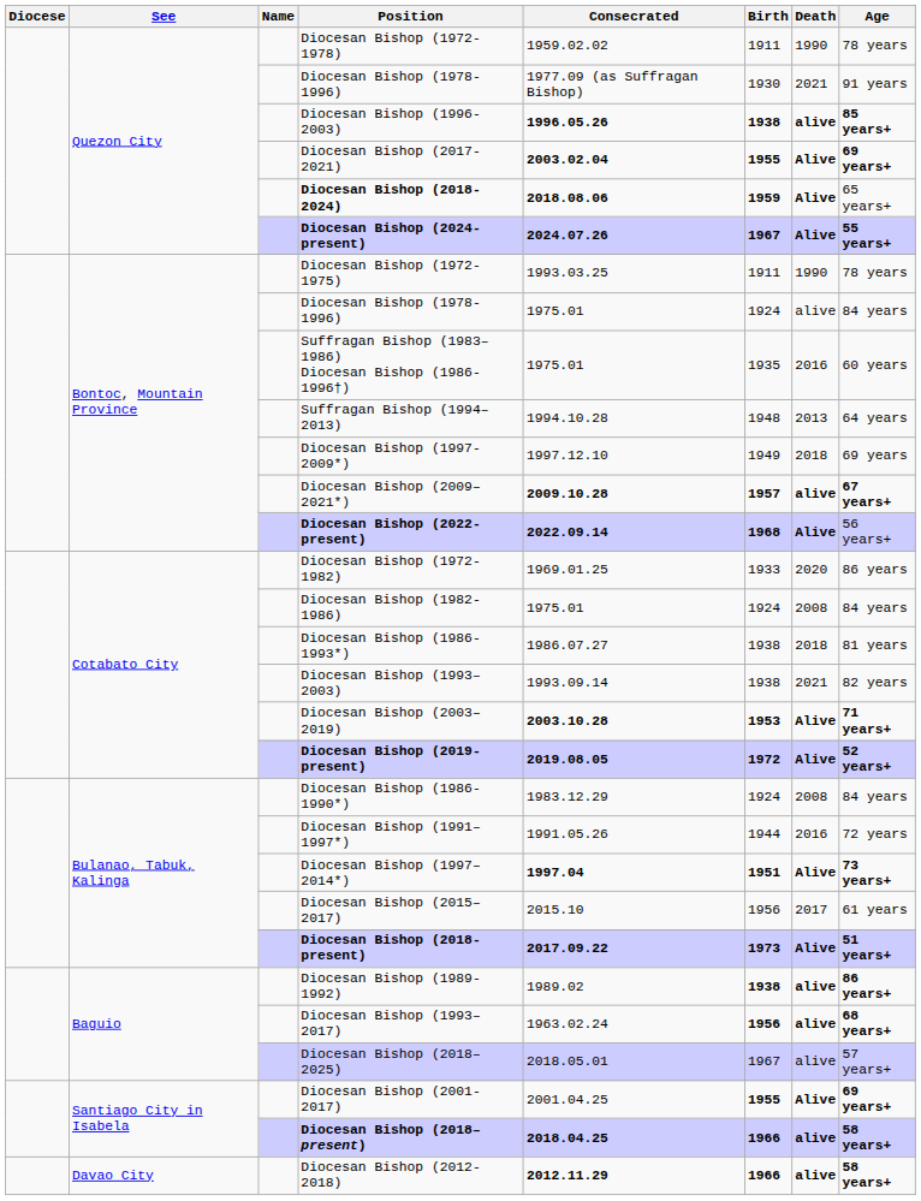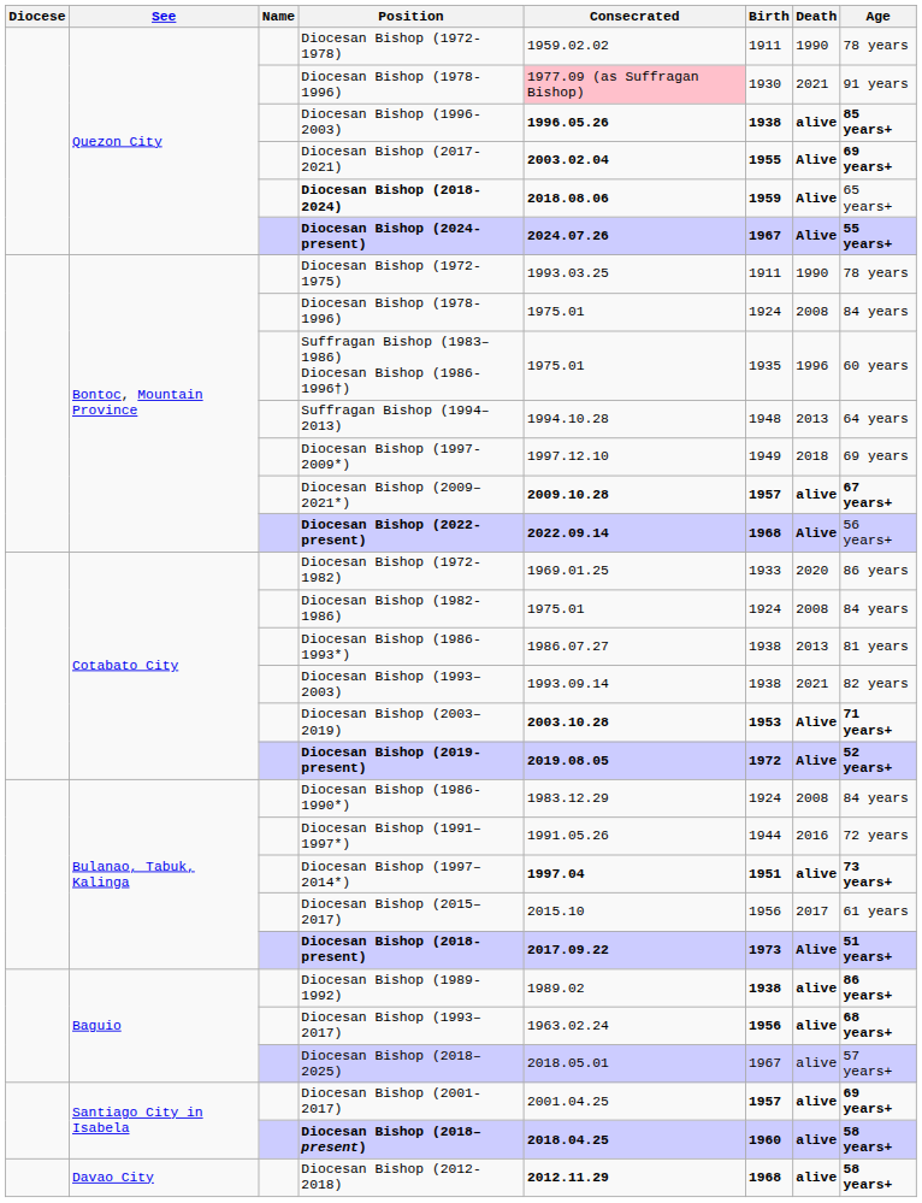 <table class="wikitable sortable">
 <tr>
 <th>Diocese</th>
 <th><a href='#'>See</a></th>
 <th><strong>Name</strong></th>
 <th><strong>Position</strong></th>
 <th>Consecrated</th>
 <th><strong>Birth</strong></th>
 <th><strong>Death</strong></th>
 <th><strong>Age</strong></th>
 </tr>
 <tr>
 <td rowspan="6"></td>
 <td rowspan="6"><a href='#'>Quezon City</a></td>
 <td></td>
 <td>Diocesan Bishop (1972-1978)</td>
 <td>1959.02.02</td>
 <td>1911</td>
 <td>1990</td>
 <td>78 years</td>
 </tr>
 <tr>
 <td></td>
 <td>Diocesan Bishop (1978-1996)</td>
-<td>1977.09 (as Suffragan Bishop)</td>
+<td style="background: pink;">1977.09 (as Suffragan Bishop)</td>
 <td>1930</td>
 <td>2021</td>
 <td>91 years</td>
 </tr>
 <tr>
 <td><strong></strong></td>
 <td>Diocesan Bishop (1996-2003)</td>
 <td><strong>1996.05.26</strong></td>
 <td><strong>1938</strong></td>
 <td><strong>alive</strong></td>
 <td><strong>85 years+</strong></td>
 </tr>
 <tr>
 <td><strong></strong></td>
 <td>Diocesan Bishop (2017-2021)</td>
 <td><strong>2003.02.04</strong></td>
 <td><strong>1955</strong></td>
 <td><strong>Alive</strong></td>
 <td><strong>69 years+</strong></td>
 </tr>
 <tr>
 <td><strong></strong></td>
 <td><strong>Diocesan Bishop (2018-2024)</strong></td>
 <td><strong>2018.08.06</strong></td>
 <td><strong>1959</strong></td>
 <td><strong>Alive</strong></td>
 <td>65 years+</td>
 </tr>
 <tr bgcolor="#ccf" |>
 <td><strong></strong></td>
 <td><strong>Diocesan Bishop (2024-present)</strong></td>
 <td><strong>2024.07.26</strong></td>
 <td><strong>1967</strong></td>
 <td><strong>Alive</strong></td>
 <td><strong>55 years+</strong></td>
 </tr>
 <tr>
 <td rowspan="7"></td>
 <td rowspan="7"><a href='#'>Bontoc</a>, <a href='#'>Mountain Province</a></td>
 <td></td>
 <td>Diocesan Bishop (1972-1975)</td>
 <td>1993.03.25</td>
 <td>1911</td>
 <td>1990</td>
 <td>78 years</td>
 </tr>
 <tr>
 <td></td>
 <td>Diocesan Bishop (1978-1996)</td>
 <td>1975.01</td>
 <td>1924</td>
-<td>alive</td>
+<td>2008</td>
 <td>84 years</td>
 </tr>
 <tr>
 <td></td>
 <td>Suffragan Bishop (1983–1986)<br>Diocesan Bishop (1986-1996†)</td>
 <td>1975.01</td>
 <td>1935</td>
-<td>2016</td>
+<td>1996</td>
 <td>60 years</td>
 </tr>
 <tr>
 <td></td>
 <td>Suffragan Bishop (1994–2013)</td>
 <td>1994.10.28</td>
 <td>1948</td>
 <td>2013</td>
 <td>64 years</td>
 </tr>
 <tr>
 <td></td>
 <td>Diocesan Bishop (1997-2009*)</td>
 <td>1997.12.10</td>
 <td>1949</td>
 <td>2018</td>
 <td>69 years</td>
 </tr>
 <tr>
 <td><strong></strong></td>
 <td>Diocesan Bishop (2009–2021*)</td>
 <td><strong>2009.10.28</strong></td>
 <td><strong>1957</strong></td>
 <td><strong>alive</strong></td>
 <td><strong>67 years+</strong></td>
 </tr>
 <tr bgcolor="#ccf" |>
 <td><strong></strong></td>
 <td><strong>Diocesan Bishop (2022-present)</strong></td>
 <td><strong>2022.09.14</strong></td>
 <td><strong>1968</strong></td>
 <td><strong>Alive</strong></td>
 <td>56 years+</td>
 </tr>
 <tr>
 <td rowspan="6"></td>
 <td rowspan="6"><a href='#'>Cotabato City</a></td>
 <td></td>
 <td>Diocesan Bishop (1972-1982)</td>
 <td>1969.01.25</td>
 <td>1933</td>
 <td>2020</td>
 <td>86 years</td>
 </tr>
 <tr>
 <td></td>
 <td>Diocesan Bishop (1982-1986)</td>
 <td>1975.01</td>
 <td>1924</td>
 <td>2008</td>
 <td>84 years</td>
 </tr>
 <tr>
 <td></td>
 <td>Diocesan Bishop (1986-1993*)</td>
 <td>1986.07.27</td>
 <td>1938</td>
-<td>2018</td>
+<td>2013</td>
 <td>81 years</td>
 </tr>
 <tr>
 <td></td>
 <td>Diocesan Bishop (1993–2003)</td>
 <td>1993.09.14</td>
 <td>1938</td>
 <td>2021</td>
 <td>82 years</td>
 </tr>
 <tr>
 <td><strong></strong></td>
 <td>Diocesan Bishop (2003–2019)</td>
 <td><strong>2003.10.28</strong></td>
 <td><strong>1953</strong></td>
 <td><strong>Alive</strong></td>
 <td><strong>71 years+</strong></td>
 </tr>
 <tr bgcolor="#ccf" |>
 <td><strong></strong></td>
 <td><strong>Diocesan Bishop (2019-present)</strong></td>
 <td><strong>2019.08.05</strong></td>
 <td><strong>1972</strong></td>
 <td><strong>Alive</strong></td>
 <td><strong>52 years+</strong></td>
 </tr>
 <tr>
 <td rowspan="5"></td>
 <td rowspan="5"><a href='#'>Bulanao, Tabuk, Kalinga</a></td>
 <td></td>
 <td>Diocesan Bishop (1986-1990*)</td>
 <td>1983.12.29</td>
 <td>1924</td>
 <td>2008</td>
 <td>84 years</td>
 </tr>
 <tr>
 <td></td>
 <td>Diocesan Bishop (1991–1997*)</td>
 <td>1991.05.26</td>
 <td>1944</td>
 <td>2016</td>
 <td>72 years</td>
 </tr>
 <tr>
 <td><strong></strong></td>
 <td>Diocesan Bishop (1997–2014*)</td>
 <td><strong>1997.04</strong></td>
 <td><strong>1951</strong></td>
-<td><strong>Alive</strong></td>
+<td><strong>alive</strong></td>
 <td><strong>73 years+</strong></td>
 </tr>
 <tr>
 <td></td>
 <td>Diocesan Bishop (2015–2017)</td>
 <td>2015.10</td>
 <td>1956</td>
 <td>2017</td>
 <td>61 years</td>
 </tr>
 <tr bgcolor="#ccf" |>
 <td><strong></strong></td>
 <td><strong>Diocesan Bishop (2018-present)</strong></td>
 <td><strong>2017.09.22</strong></td>
 <td><strong>1973</strong></td>
 <td><strong>Alive</strong></td>
 <td><strong>51 years+</strong></td>
 </tr>
 <tr>
 <td rowspan="3"></td>
 <td rowspan="3"><a href='#'>Baguio</a></td>
 <td><strong></strong></td>
 <td>Diocesan Bishop (1989-1992)</td>
 <td>1989.02</td>
 <td><strong>1938</strong></td>
 <td><strong>alive</strong></td>
 <td><strong>86 years+</strong></td>
 </tr>
 <tr>
 <td></td>
 <td>Diocesan Bishop (1993–2017)</td>
 <td>1963.02.24</td>
 <td><strong>1956</strong></td>
 <td><strong>alive</strong></td>
 <td><strong>68 years+</strong></td>
 </tr>
 <tr bgcolor="#ccf" |>
 <td></td>
 <td>Diocesan Bishop (2018–2025)</td>
 <td>2018.05.01</td>
 <td>1967</td>
 <td>alive</td>
 <td>57 years+</td>
 </tr>
 <tr>
 <td rowspan="2"></td>
 <td rowspan="2"><a href='#'>Santiago City in Isabela</a></td>
 <td><strong></strong></td>
 <td>Diocesan Bishop (2001-2017)</td>
 <td>2001.04.25</td>
-<td><strong>1955</strong></td>
-<td><strong>Alive</strong></td>
+<td><strong>1957</strong></td>
+<td><strong>alive</strong></td>
 <td><strong>69 years+</strong></td>
 </tr>
 <tr bgcolor="#ccf" |>
 <td><strong></strong></td>
 <td><strong>Diocesan Bishop</strong> <strong>(2018–<em>present</em>)</strong></td>
 <td><strong>2018.04.25</strong></td>
-<td><strong>1966</strong></td>
+<td><strong>1960</strong></td>
 <td><strong>alive</strong></td>
 <td><strong>58 years+</strong></td>
 </tr>
 <tr>
 <td rowspan="2"></td>
 <td rowspan="2"><a href='#'>Davao City</a></td>
 <td><strong></strong></td>
 <td>Diocesan Bishop (2012-2018)</td>
 <td><strong>2012.11.29</strong></td>
-<td><strong>1966</strong></td>
+<td><strong>1968</strong></td>
 <td><strong>alive</strong></td>
 <td><strong>58 years+</strong></td>
 </tr>
 </table>
